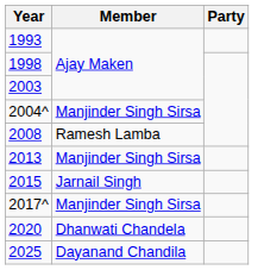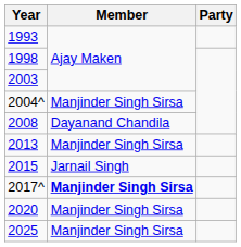 <table class="wikitable">
 <tr>
 <th>Year</th>
 <th>Member</th>
 <th colspan="2">Party</th>
 </tr>
 <tr>
 <td><a href='#'>1993</a></td>
 <td rowspan="3"><a href='#'>Ajay Maken</a></td>
 <td></td>
 </tr>
 <tr>
 <td><a href='#'>1998</a></td>
 </tr>
 <tr>
 <td><a href='#'>2003</a></td>
 </tr>
 <tr>
 <td>2004^</td>
 <td><a href='#'>Manjinder Singh Sirsa</a></td>
 </tr>
 <tr>
 <td><a href='#'>2008</a></td>
-<td>Ramesh Lamba</td>
+<td><a href='#'>Dayanand Chandila</a></td>
 </tr>
 <tr>
 <td><a href='#'>2013</a></td>
 <td><a href='#'>Manjinder Singh Sirsa</a></td>
 <td></td>
 </tr>
 <tr>
 <td><a href='#'>2015</a></td>
 <td><a href='#'>Jarnail Singh</a></td>
 <td></td>
 </tr>
 <tr>
 <td>2017^</td>
+<td><strong><a href='#'>Manjinder Singh Sirsa</a></strong></td>
+<td></td>
+</tr>
+<tr>
+<td><a href='#'>2020</a></td>
 <td><a href='#'>Manjinder Singh Sirsa</a></td>
 <td></td>
 </tr>
 <tr>
-<td><a href='#'>2020</a></td>
-<td><a href='#'>Dhanwati Chandela</a></td>
-<td></td>
-</tr>
-<tr>
 <td><a href='#'>2025</a></td>
-<td><a href='#'>Dayanand Chandila</a></td>
+<td><a href='#'>Manjinder Singh Sirsa</a></td>
 <td></td>
 </tr>
 </table>
